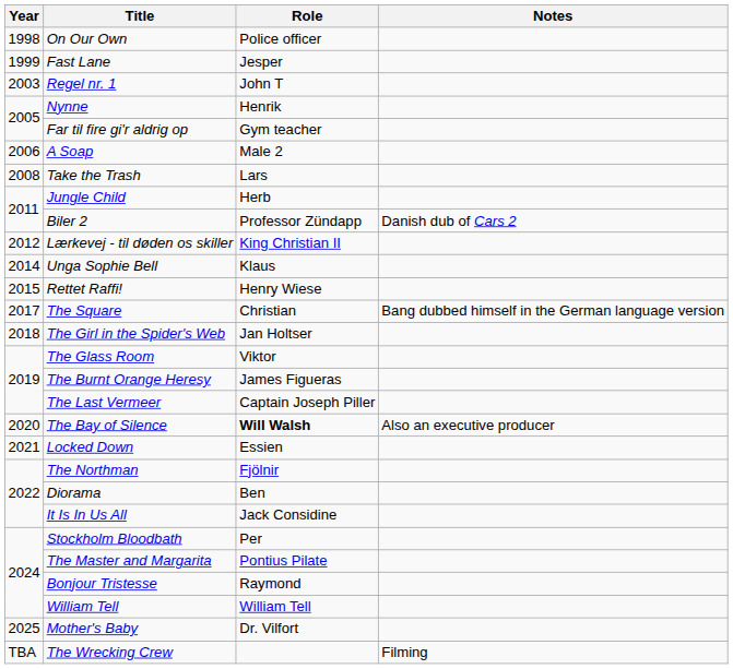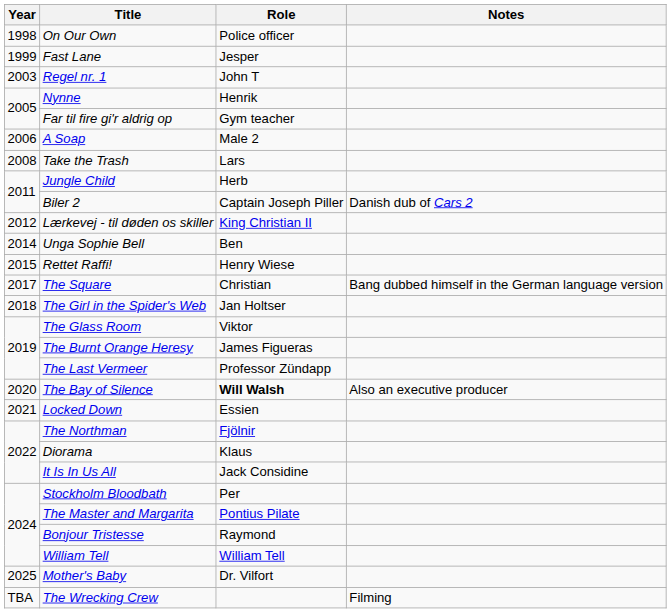 <table class="wikitable sortable">
 <tr>
 <th>Year</th>
 <th>Title</th>
 <th>Role</th>
 <th class="unsortable">Notes</th>
 </tr>
 <tr>
 <td>1998</td>
 <td><em>On Our Own</em></td>
 <td>Police officer</td>
 <td></td>
 </tr>
 <tr>
 <td>1999</td>
 <td><em>Fast Lane</em></td>
 <td>Jesper</td>
 <td></td>
 </tr>
 <tr>
 <td>2003</td>
 <td><em><a href='#'>Regel nr. 1</a></em></td>
 <td>John T</td>
 <td></td>
 </tr>
 <tr>
 <td rowspan="2">2005</td>
 <td><em><a href='#'>Nynne</a></em></td>
 <td>Henrik</td>
 <td></td>
 </tr>
 <tr>
 <td><em>Far til fire gi'r aldrig op</em></td>
 <td>Gym teacher</td>
 <td></td>
 </tr>
 <tr>
 <td>2006</td>
 <td><em><a href='#'>A Soap</a></em></td>
 <td>Male 2</td>
 <td></td>
 </tr>
 <tr>
 <td>2008</td>
 <td><em>Take the Trash</em></td>
 <td>Lars</td>
 <td></td>
 </tr>
 <tr>
 <td rowspan="2">2011</td>
 <td><em><a href='#'>Jungle Child</a></em></td>
 <td>Herb</td>
 <td></td>
 </tr>
 <tr>
 <td><em>Biler 2</em></td>
-<td>Professor Zündapp</td>
+<td>Captain Joseph Piller</td>
 <td>Danish dub of <em><a href='#'>Cars 2</a></em></td>
 </tr>
 <tr>
 <td>2012</td>
 <td><em>Lærkevej - til døden os skiller</em></td>
 <td><a href='#'>King Christian II</a></td>
 <td></td>
 </tr>
 <tr>
 <td>2014</td>
 <td><em>Unga Sophie Bell</em></td>
-<td>Klaus</td>
+<td>Ben</td>
 <td></td>
 </tr>
 <tr>
 <td>2015</td>
 <td><em>Rettet Raffi!</em></td>
 <td>Henry Wiese</td>
 <td></td>
 </tr>
 <tr>
 <td>2017</td>
 <td><em><a href='#'>The Square</a></em></td>
 <td>Christian</td>
 <td>Bang dubbed himself in the German language version</td>
 </tr>
 <tr>
 <td>2018</td>
 <td><em><a href='#'>The Girl in the Spider's Web</a></em></td>
 <td>Jan Holtser</td>
 <td></td>
 </tr>
 <tr>
 <td rowspan="3">2019</td>
 <td><em><a href='#'>The Glass Room</a></em></td>
 <td>Viktor</td>
 <td></td>
 </tr>
 <tr>
 <td><em><a href='#'>The Burnt Orange Heresy</a></em></td>
 <td>James Figueras</td>
 <td></td>
 </tr>
 <tr>
 <td><em><a href='#'>The Last Vermeer</a></em></td>
-<td>Captain Joseph Piller</td>
+<td>Professor Zündapp</td>
 <td></td>
 </tr>
 <tr>
 <td>2020</td>
 <td><em><a href='#'>The Bay of Silence</a></em></td>
 <td><strong>Will Walsh</strong></td>
 <td>Also an executive producer</td>
 </tr>
 <tr>
 <td>2021</td>
 <td><em><a href='#'>Locked Down</a></em></td>
 <td>Essien</td>
 <td></td>
 </tr>
 <tr>
 <td rowspan="3">2022</td>
 <td><em><a href='#'>The Northman</a></em></td>
 <td><a href='#'>Fjölnir</a></td>
 <td></td>
 </tr>
 <tr>
 <td><em>Diorama</em></td>
-<td>Ben</td>
+<td>Klaus</td>
 <td></td>
 </tr>
 <tr>
 <td><em><a href='#'>It Is In Us All</a></em></td>
 <td>Jack Considine</td>
 <td></td>
 </tr>
 <tr>
 <td rowspan="4">2024</td>
 <td><em><a href='#'>Stockholm Bloodbath</a></em></td>
 <td>Per</td>
 <td></td>
 </tr>
 <tr>
 <td><em><a href='#'>The Master and Margarita</a></em></td>
 <td><a href='#'>Pontius Pilate</a></td>
 <td></td>
 </tr>
 <tr>
 <td><em><a href='#'>Bonjour Tristesse</a></em></td>
 <td>Raymond</td>
 <td></td>
 </tr>
 <tr>
 <td><em><a href='#'>William Tell</a></em></td>
 <td><a href='#'>William Tell</a></td>
 <td></td>
 </tr>
 <tr>
 <td rowspan="1">2025</td>
 <td><em><a href='#'>Mother's Baby</a></em></td>
 <td>Dr. Vilfort</td>
 <td></td>
 </tr>
 <tr>
 <td>TBA</td>
 <td><em><a href='#'>The Wrecking Crew</a></em></td>
 <td></td>
 <td>Filming</td>
 </tr>
 </table>
